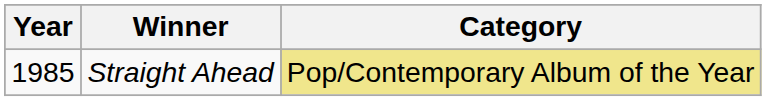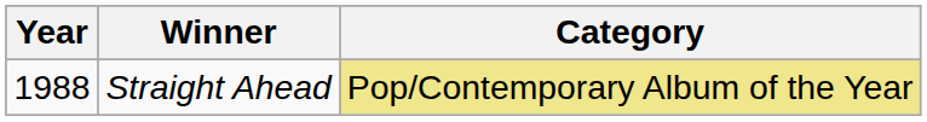 <table class="wikitable">
 <tr>
 <th>Year</th>
 <th>Winner</th>
 <th>Category</th>
 </tr>
 <tr>
-<td>1985</td>
+<td>1988</td>
 <td><em>Straight Ahead</em></td>
 <td style="background: khaki;">Pop/Contemporary Album of the Year</td>
 </tr>
 </table>
